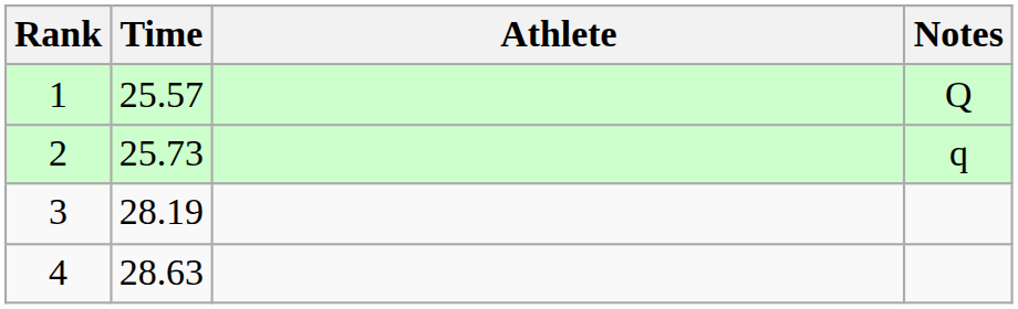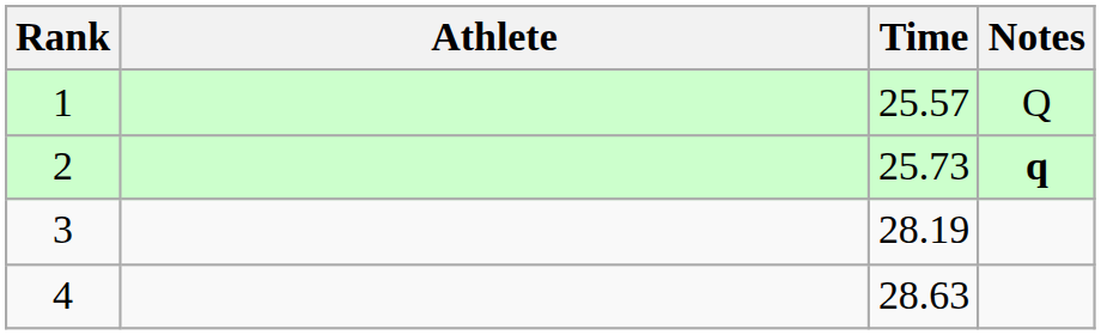 <table class="wikitable" style="text-align:center">
 <tr>
 <th>Rank</th>
+<th Style="width:18em">Athlete</th>
 <th>Time</th>
-<th Style="width:18em">Athlete</th>
 <th>Notes</th>
 </tr>
 <tr style="background:#cfc">
 <td>1</td>
+<td style="text-align:left"></td>
 <td>25.57</td>
-<td style="text-align:left"></td>
 <td>Q</td>
 </tr>
 <tr style="background:#cfc">
 <td>2</td>
+<td style="text-align:left"></td>
 <td>25.73</td>
-<td style="text-align:left"></td>
-<td>q</td>
+<td><strong>q</strong></td>
 </tr>
 <tr>
 <td>3</td>
+<td style="text-align:left"></td>
 <td>28.19</td>
-<td style="text-align:left"></td>
 <td></td>
 </tr>
 <tr>
 <td>4</td>
+<td style="text-align:left"></td>
 <td>28.63</td>
-<td style="text-align:left"></td>
 <td></td>
 </tr>
 </table>
